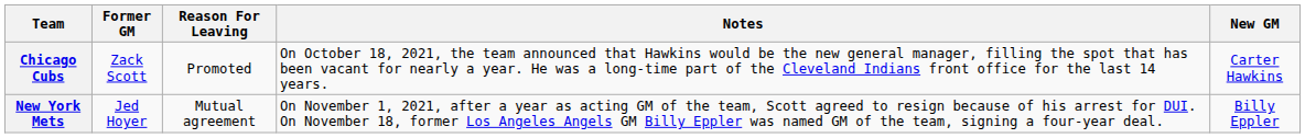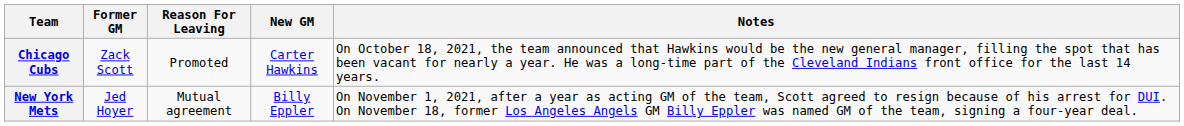 <table class="wikitable plainrowheaders" style="text-align:center;">
 <tr>
 <th scope="col">Team</th>
 <th scope="col">Former GM</th>
 <th scope="col">Reason For Leaving</th>
+<th scope="col">New GM</th>
 <th scope="col">Notes</th>
-<th scope="col">New GM</th>
 </tr>
 <tr>
 <th scope="row" style="text-align:center;"><a href='#'>Chicago Cubs</a></th>
 <td><a href='#'>Zack Scott</a></td>
 <td>Promoted</td>
+<td><a href='#'>Carter Hawkins</a></td>
 <td style="text-align:left;">On October 18, 2021, the team announced that Hawkins would be the new general manager, filling the spot that has been vacant for nearly a year. He was a long-time part of the <a href='#'>Cleveland Indians</a> front office for the last 14 years.</td>
-<td><a href='#'>Carter Hawkins</a></td>
 </tr>
 <tr>
 <th scope="row" style="text-align:center;"><a href='#'>New York Mets</a></th>
 <td><a href='#'>Jed Hoyer</a></td>
 <td>Mutual agreement</td>
+<td><a href='#'>Billy Eppler</a></td>
 <td style="text-align:left;">On November 1, 2021, after a year as acting GM of the team, Scott agreed to resign because of his arrest for <a href='#'>DUI</a>. On November 18, former <a href='#'>Los Angeles Angels</a> GM <a href='#'>Billy Eppler</a> was named GM of the team, signing a four-year deal.</td>
-<td><a href='#'>Billy Eppler</a></td>
 </tr>
 </table>
